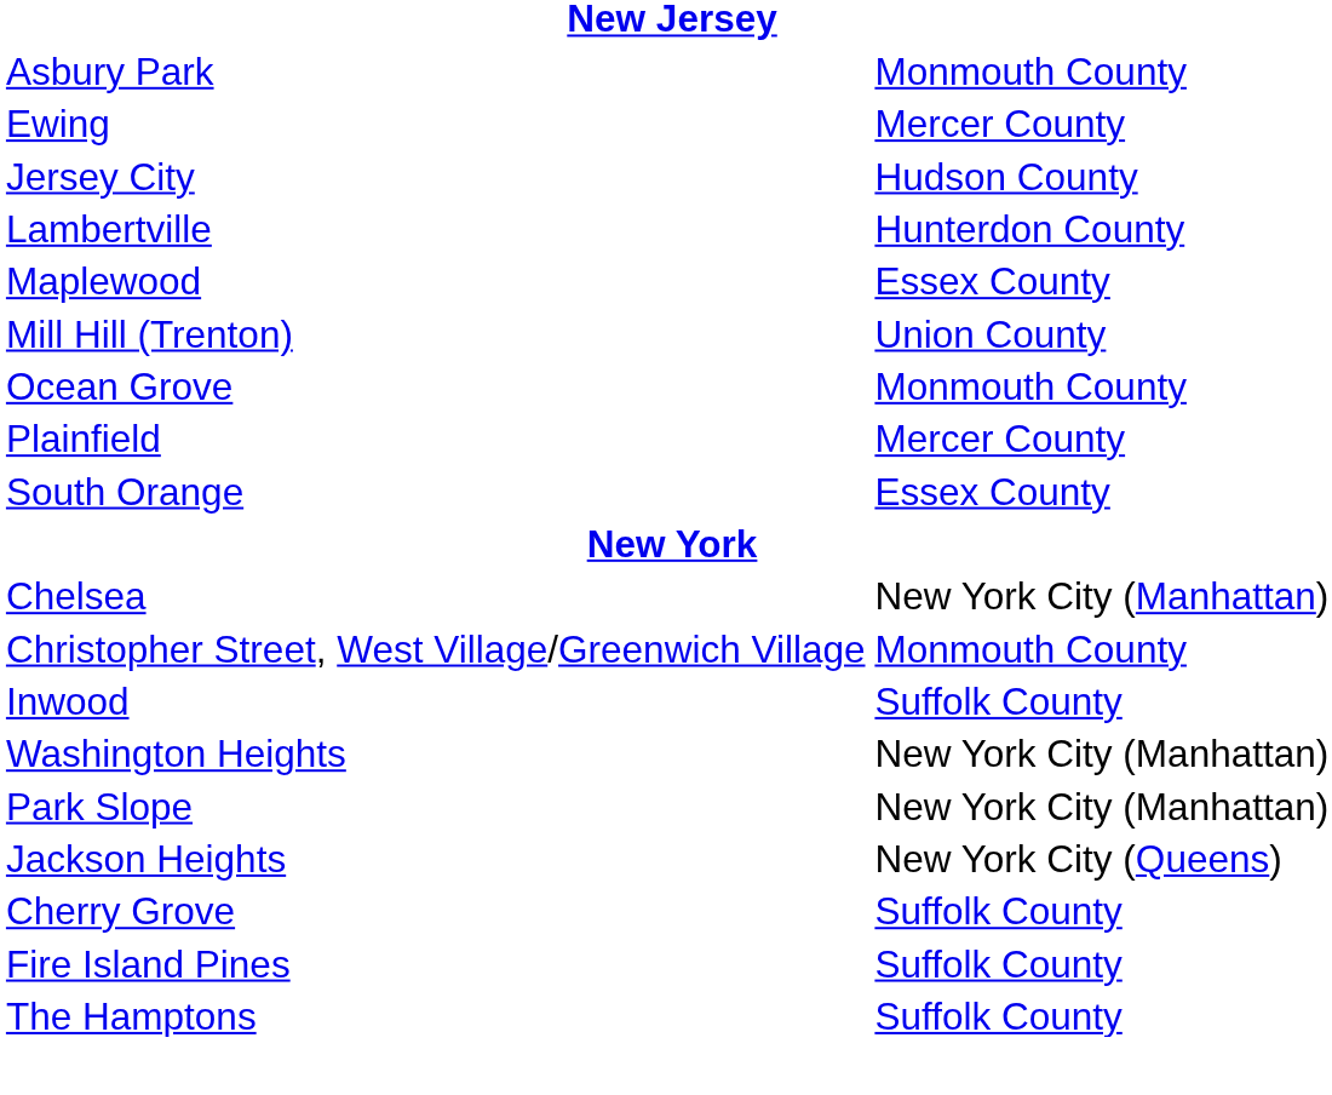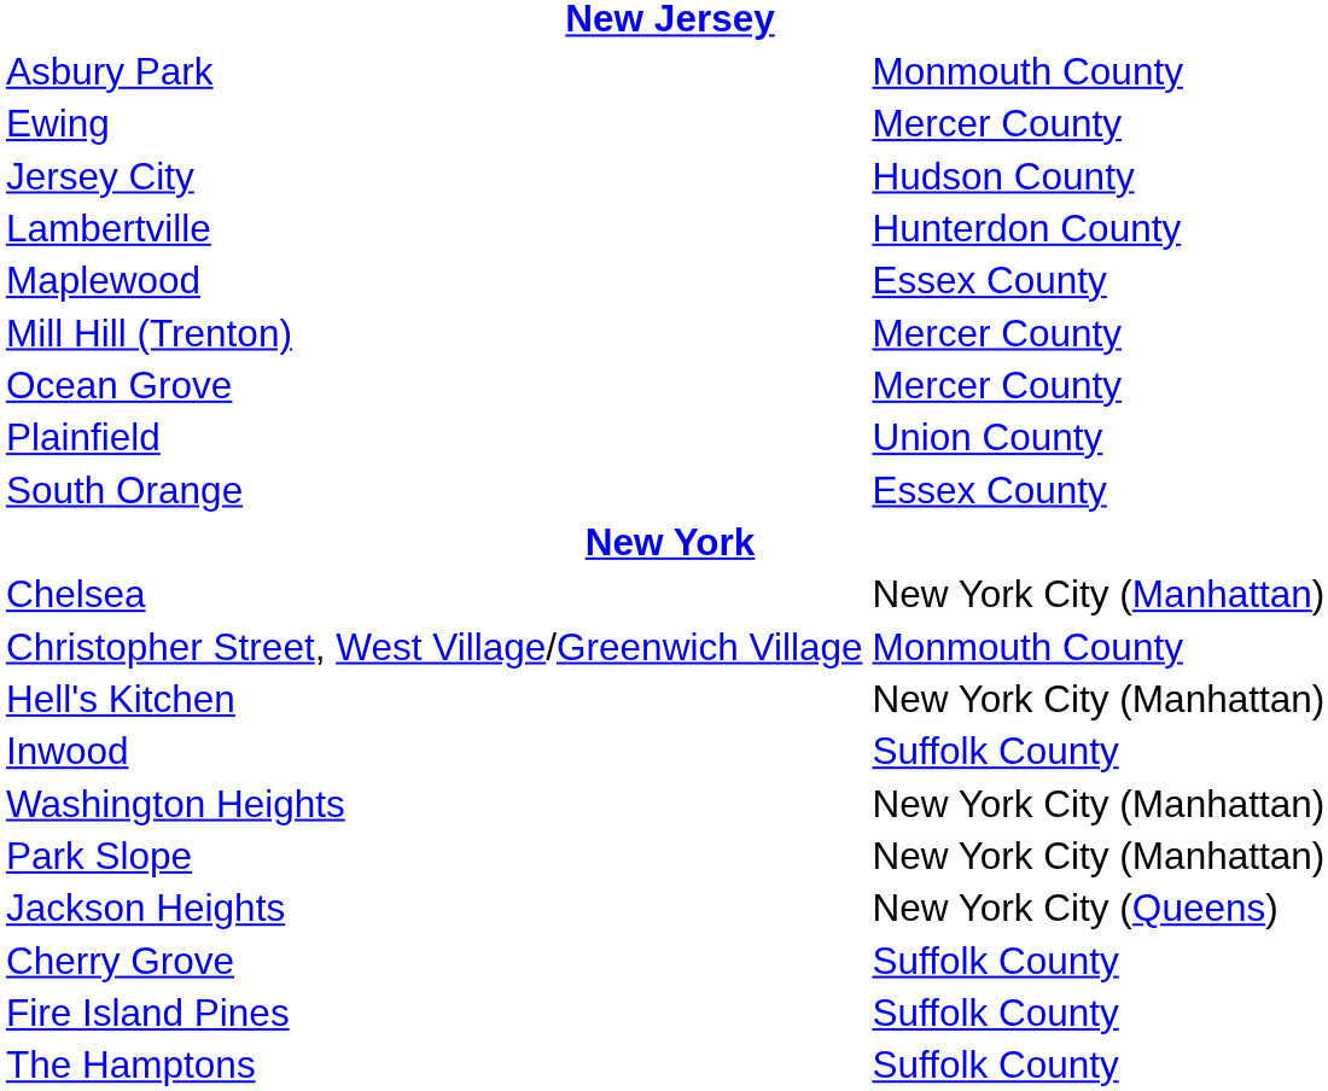 <table>
 <tr>
 <th colspan=3><a href='#'>New Jersey</a></th>
 </tr>
 <tr>
 <td><a href='#'>Asbury Park</a></td>
 <td><a href='#'>Monmouth County</a></td>
 <td></td>
 </tr>
 <tr>
 <td><a href='#'>Ewing</a></td>
 <td><a href='#'>Mercer County</a></td>
 <td></td>
 </tr>
 <tr>
 <td><a href='#'>Jersey City</a></td>
 <td><a href='#'>Hudson County</a></td>
 <td></td>
 </tr>
 <tr>
 <td><a href='#'>Lambertville</a></td>
 <td><a href='#'>Hunterdon County</a></td>
 <td></td>
 </tr>
 <tr>
 <td><a href='#'>Maplewood</a></td>
 <td><a href='#'>Essex County</a></td>
 <td></td>
 </tr>
 <tr>
 <td><a href='#'>Mill Hill (Trenton)</a></td>
-<td><a href='#'>Union County</a></td>
+<td><a href='#'>Mercer County</a></td>
 <td></td>
 </tr>
 <tr>
 <td><a href='#'>Ocean Grove</a></td>
-<td><a href='#'>Monmouth County</a></td>
+<td><a href='#'>Mercer County</a></td>
 <td></td>
 </tr>
 <tr>
 <td><a href='#'>Plainfield</a></td>
-<td><a href='#'>Mercer County</a></td>
+<td><a href='#'>Union County</a></td>
 <td></td>
 </tr>
 <tr>
 <td><a href='#'>South Orange</a></td>
 <td><a href='#'>Essex County</a></td>
 <td></td>
 </tr>
 <tr>
 <th colspan=3><a href='#'>New York</a></th>
 </tr>
 <tr>
 <td><a href='#'>Chelsea</a></td>
 <td>New York City (<a href='#'>Manhattan</a>)</td>
 <td></td>
 </tr>
 <tr>
 <td><a href='#'>Christopher Street</a>, <a href='#'>West Village</a>/<a href='#'>Greenwich Village</a></td>
 <td><a href='#'>Monmouth County</a></td>
+<td></td>
+</tr>
+<tr>
+<td><a href='#'>Hell's Kitchen</a></td>
+<td>New York City (Manhattan)</td>
 <td></td>
 </tr>
 <tr>
 <td><a href='#'>Inwood</a></td>
 <td><a href='#'>Suffolk County</a></td>
 <td></td>
 </tr>
 <tr>
 <td><a href='#'>Washington Heights</a></td>
 <td>New York City (Manhattan)</td>
 <td></td>
 </tr>
 <tr>
 <td><a href='#'>Park Slope</a></td>
 <td>New York City (Manhattan)</td>
 <td></td>
 </tr>
 <tr>
 <td><a href='#'>Jackson Heights</a></td>
 <td>New York City (<a href='#'>Queens</a>)</td>
 <td></td>
 </tr>
 <tr>
 <td><a href='#'>Cherry Grove</a></td>
 <td><a href='#'>Suffolk County</a></td>
 <td></td>
 </tr>
 <tr>
 <td><a href='#'>Fire Island Pines</a></td>
 <td><a href='#'>Suffolk County</a></td>
 <td></td>
 </tr>
 <tr>
 <td><a href='#'>The Hamptons</a></td>
 <td><a href='#'>Suffolk County</a></td>
 <td></td>
 </tr>
 <tr>
 </tr>
 </table>
